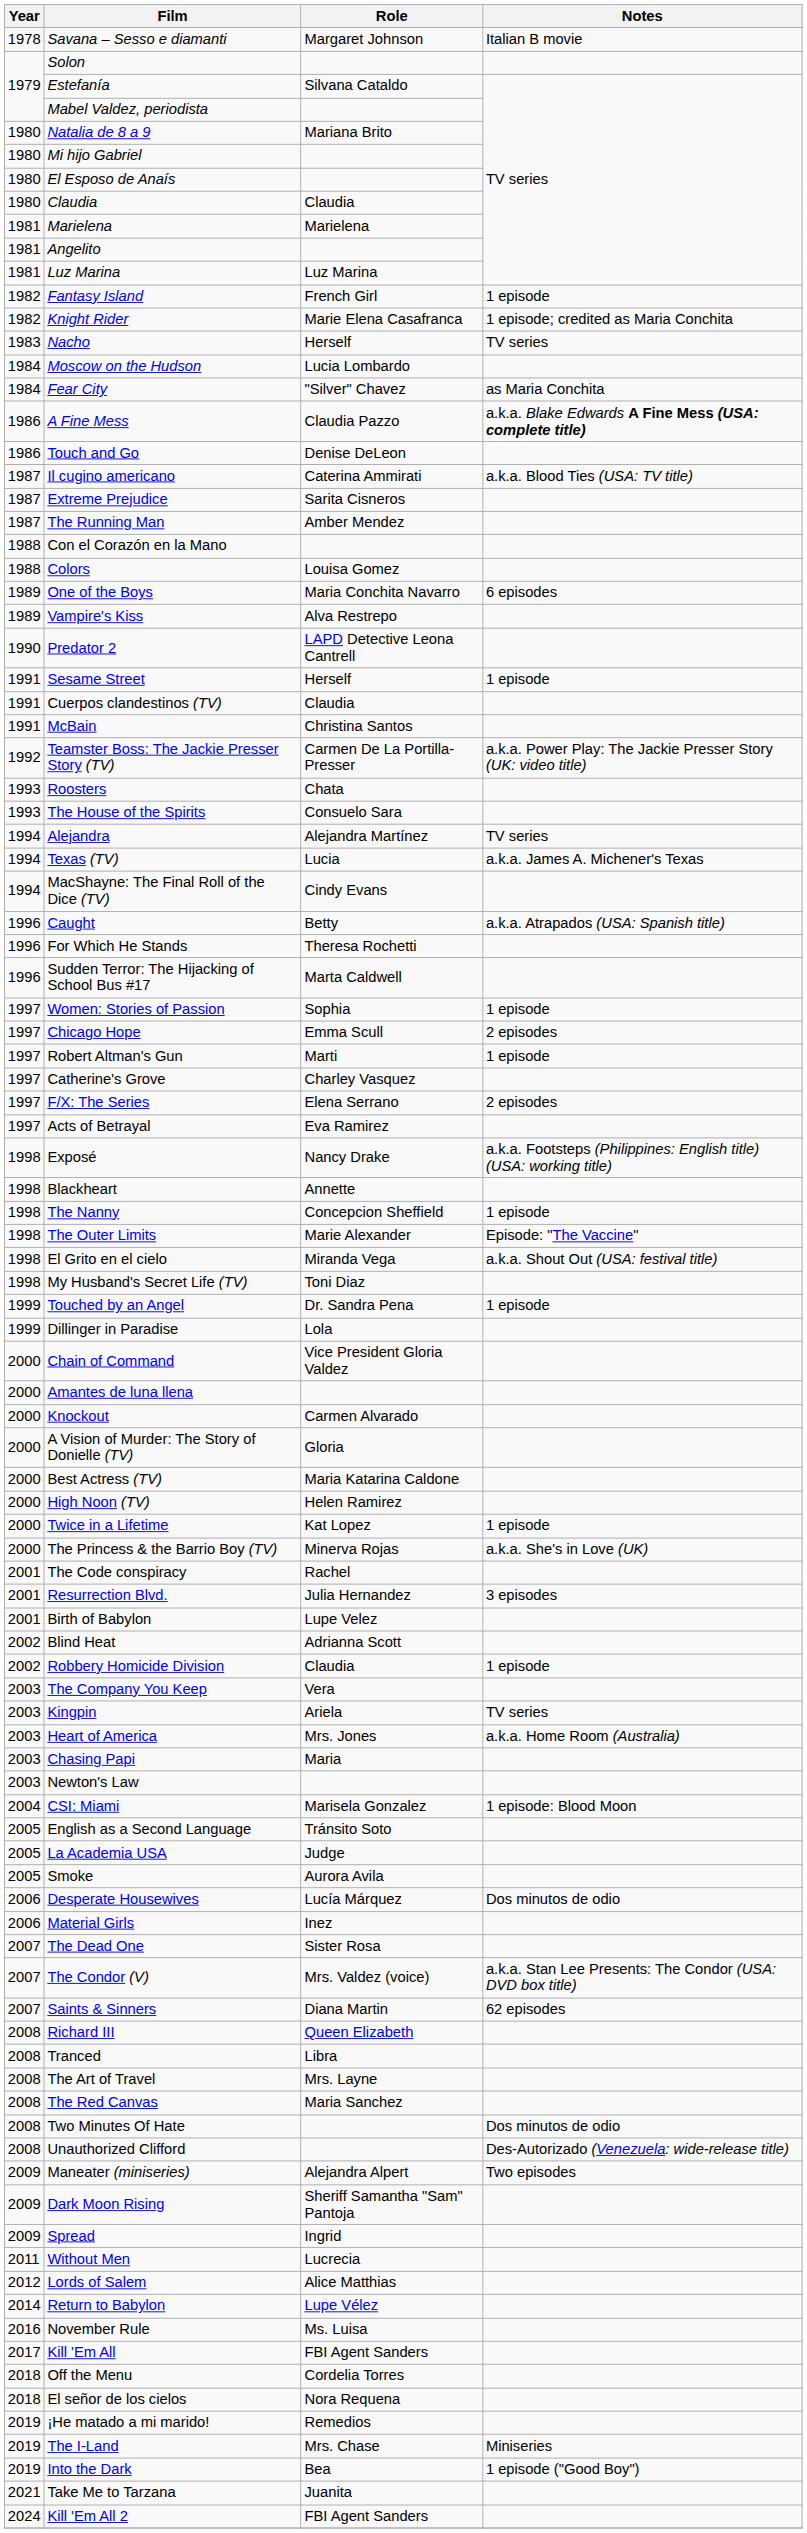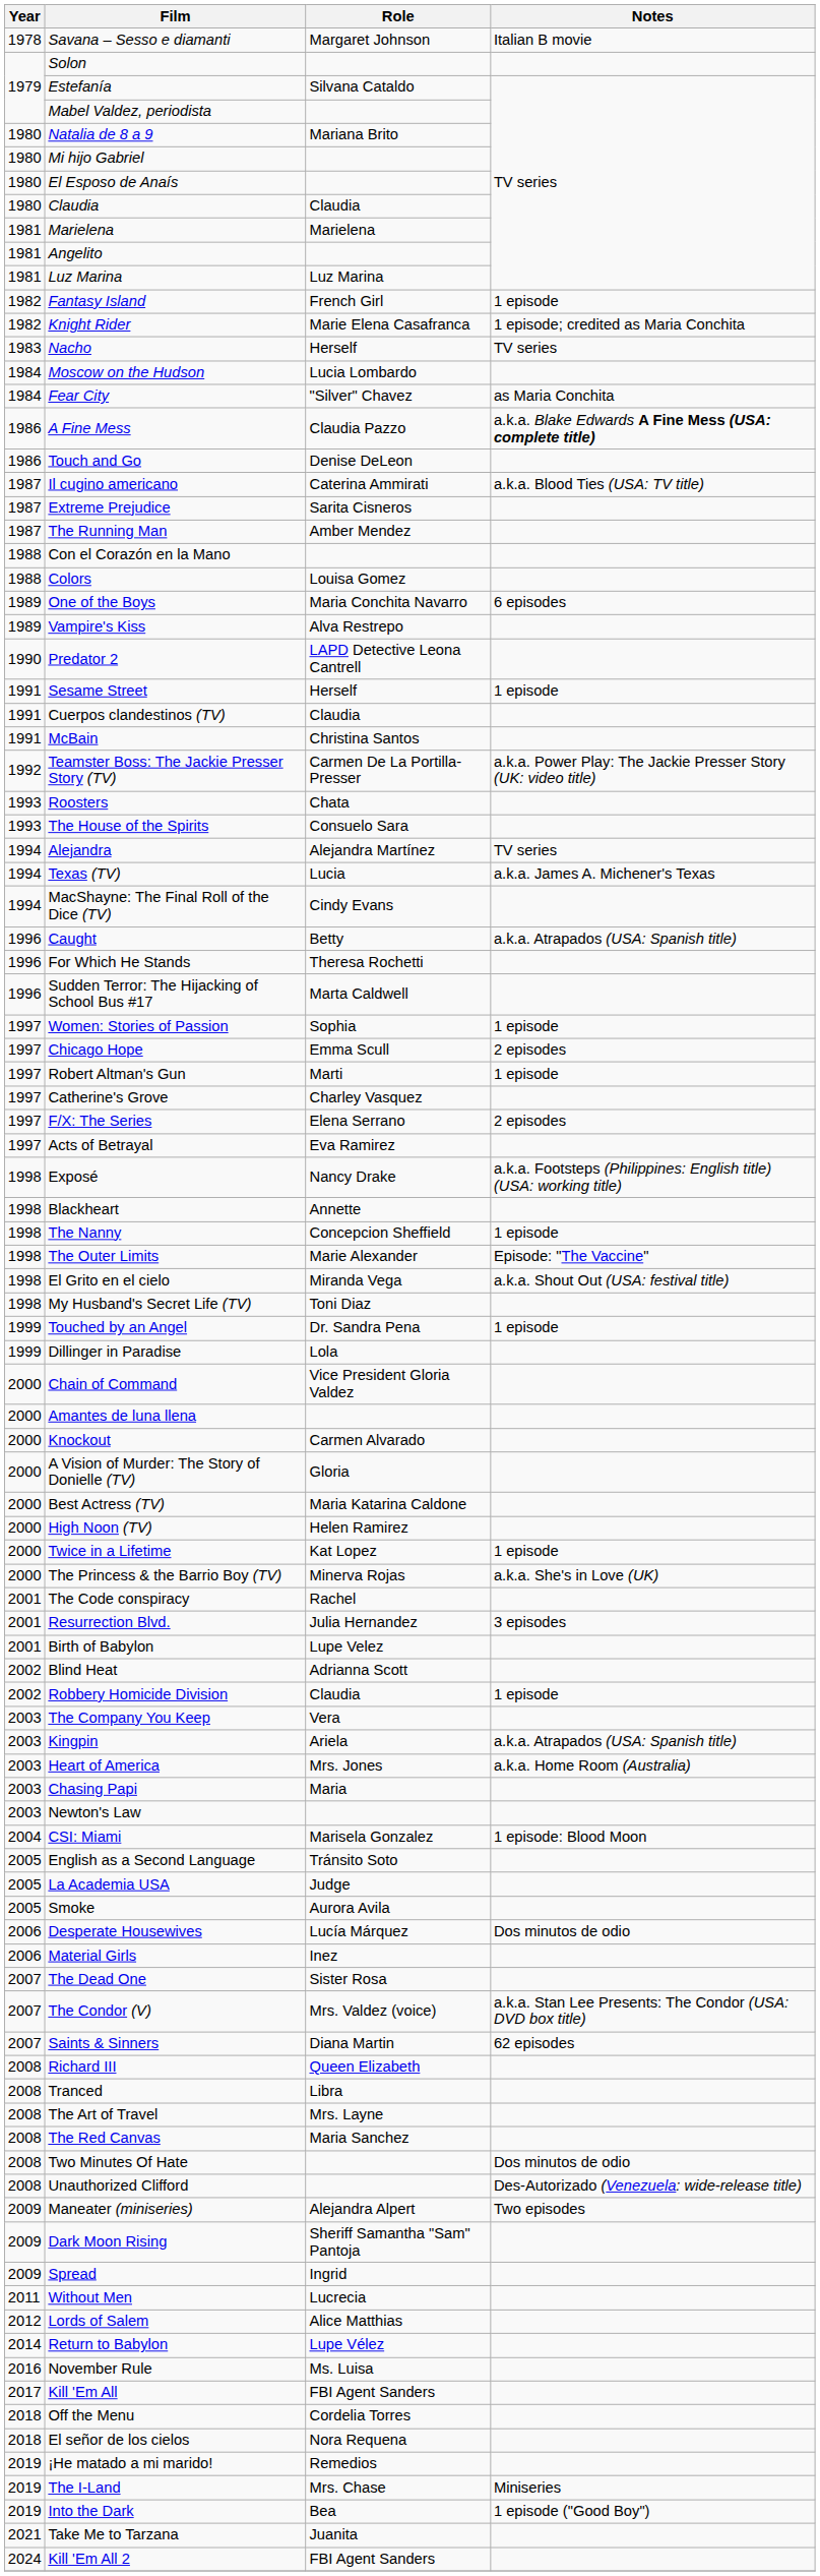 <table class="wikitable sortable">
 <tr>
 <th>Year</th>
 <th>Film</th>
 <th>Role</th>
 <th class="unsortable">Notes</th>
 </tr>
 <tr>
 <td>1978</td>
 <td><em>Savana – Sesso e diamanti</em></td>
 <td>Margaret Johnson</td>
 <td>Italian B movie</td>
 </tr>
 <tr>
 <td rowspan="3">1979</td>
 <td><em>Solon</em></td>
 <td></td>
 <td></td>
 </tr>
 <tr>
 <td><em>Estefanía</em></td>
 <td>Silvana Cataldo</td>
 <td rowspan="9">TV series</td>
 </tr>
 <tr>
 <td><em>Mabel Valdez, periodista</em></td>
 <td></td>
 </tr>
 <tr>
 <td>1980</td>
 <td><em><a href='#'>Natalia de 8 a 9</a></em></td>
 <td>Mariana Brito</td>
 </tr>
 <tr>
 <td>1980</td>
 <td><em>Mi hijo Gabriel</em></td>
 <td></td>
 </tr>
 <tr>
 <td>1980</td>
 <td><em>El Esposo de Anaís</em></td>
 <td></td>
 </tr>
 <tr>
 <td>1980</td>
 <td><em>Claudia</em></td>
 <td>Claudia</td>
 </tr>
 <tr>
 <td>1981</td>
 <td><em>Marielena</em></td>
 <td>Marielena</td>
 </tr>
 <tr>
 <td>1981</td>
 <td><em>Angelito</em></td>
 <td></td>
 </tr>
 <tr>
 <td>1981</td>
 <td><em>Luz Marina</em></td>
 <td>Luz Marina</td>
 </tr>
 <tr>
 <td>1982</td>
 <td><em><a href='#'>Fantasy Island</a></em></td>
 <td>French Girl</td>
 <td>1 episode</td>
 </tr>
 <tr>
 <td>1982</td>
 <td><em><a href='#'>Knight Rider</a></em></td>
 <td>Marie Elena Casafranca</td>
 <td>1 episode; credited as Maria Conchita</td>
 </tr>
 <tr>
 <td>1983</td>
 <td><em><a href='#'>Nacho</a></em></td>
 <td>Herself</td>
 <td>TV series</td>
 </tr>
 <tr>
 <td>1984</td>
 <td><em><a href='#'>Moscow on the Hudson</a></em></td>
 <td>Lucia Lombardo</td>
 <td></td>
 </tr>
 <tr>
 <td>1984</td>
 <td><em><a href='#'>Fear City</a></em></td>
 <td>"Silver" Chavez</td>
 <td>as Maria Conchita</td>
 </tr>
 <tr>
 <td>1986</td>
 <td><em><a href='#'>A Fine Mess</a></em></td>
 <td>Claudia Pazzo</td>
 <td>a.k.a. <em>Blake Edwards<strong> </em>A Fine Mess<em> (USA: complete title)</td>
 </tr>
 <tr>
 <td>1986</td>
 <td></em><a href='#'>Touch and Go</a><em></td>
 <td>Denise DeLeon</td>
 <td></td>
 </tr>
 <tr>
 <td>1987</td>
 <td></em><a href='#'>Il cugino americano</a><em></td>
 <td>Caterina Ammirati</td>
 <td>a.k.a. </em>Blood Ties<em> (USA: TV title)</td>
 </tr>
 <tr>
 <td>1987</td>
 <td></em><a href='#'>Extreme Prejudice</a><em></td>
 <td>Sarita Cisneros</td>
 <td></td>
 </tr>
 <tr>
 <td>1987</td>
 <td></em><a href='#'>The Running Man</a><em></td>
 <td>Amber Mendez</td>
 <td></td>
 </tr>
 <tr>
 <td>1988</td>
 <td></em>Con el Corazón en la Mano<em></td>
 <td></td>
 <td></td>
 </tr>
 <tr>
 <td>1988</td>
 <td></em><a href='#'>Colors</a><em></td>
 <td>Louisa Gomez</td>
 <td></td>
 </tr>
 <tr>
 <td>1989</td>
 <td></em><a href='#'>One of the Boys</a><em></td>
 <td>Maria Conchita Navarro</td>
 <td>6 episodes</td>
 </tr>
 <tr>
 <td>1989</td>
 <td></em><a href='#'>Vampire's Kiss</a><em></td>
 <td>Alva Restrepo</td>
 <td></td>
 </tr>
 <tr>
 <td>1990</td>
 <td></em><a href='#'>Predator 2</a><em></td>
 <td><a href='#'>LAPD</a> Detective Leona Cantrell</td>
 <td></td>
 </tr>
 <tr>
 <td>1991</td>
 <td></em><a href='#'>Sesame Street</a><em></td>
 <td>Herself</td>
 <td>1 episode</td>
 </tr>
 <tr>
 <td>1991</td>
 <td></em>Cuerpos clandestinos<em> (TV)</td>
 <td>Claudia</td>
 <td></td>
 </tr>
 <tr>
 <td>1991</td>
 <td></em><a href='#'>McBain</a><em></td>
 <td>Christina Santos</td>
 <td></td>
 </tr>
 <tr>
 <td>1992</td>
 <td></em><a href='#'>Teamster Boss: The Jackie Presser Story</a><em> (TV)</td>
 <td>Carmen De La Portilla-Presser</td>
 <td>a.k.a. </em>Power Play: The Jackie Presser Story<em> (UK: video title)</td>
 </tr>
 <tr>
 <td>1993</td>
 <td></em><a href='#'>Roosters</a><em></td>
 <td>Chata</td>
 <td></td>
 </tr>
 <tr>
 <td>1993</td>
 <td></em><a href='#'>The House of the Spirits</a><em></td>
 <td>Consuelo Sara</td>
 <td></td>
 </tr>
 <tr>
 <td>1994</td>
 <td></em><a href='#'>Alejandra</a><em></td>
 <td>Alejandra Martínez</td>
 <td>TV series</td>
 </tr>
 <tr>
 <td>1994</td>
 <td></em><a href='#'>Texas</a><em> (TV)</td>
 <td>Lucia</td>
 <td>a.k.a. </em>James A. Michener's Texas<em></td>
 </tr>
 <tr>
 <td>1994</td>
 <td></em>MacShayne: The Final Roll of the Dice<em> (TV)</td>
 <td>Cindy Evans</td>
 <td></td>
 </tr>
 <tr>
 <td>1996</td>
 <td></em><a href='#'>Caught</a><em></td>
 <td>Betty</td>
 <td>a.k.a. </em>Atrapados<em> (USA: Spanish title)</td>
 </tr>
 <tr>
 <td>1996</td>
 <td></em>For Which He Stands<em></td>
 <td>Theresa Rochetti</td>
 <td></td>
 </tr>
 <tr>
 <td>1996</td>
 <td></em>Sudden Terror: The Hijacking of School Bus #17<em></td>
 <td>Marta Caldwell</td>
 <td></td>
 </tr>
 <tr>
 <td>1997</td>
 <td></em><a href='#'>Women: Stories of Passion</a><em></td>
 <td>Sophia</td>
 <td>1 episode</td>
 </tr>
 <tr>
 <td>1997</td>
 <td></em><a href='#'>Chicago Hope</a><em></td>
 <td>Emma Scull</td>
 <td>2 episodes</td>
 </tr>
 <tr>
 <td>1997</td>
 <td></em>Robert Altman's Gun<em></td>
 <td>Marti</td>
 <td>1 episode</td>
 </tr>
 <tr>
 <td>1997</td>
 <td></em>Catherine's Grove<em></td>
 <td>Charley Vasquez</td>
 <td></td>
 </tr>
 <tr>
 <td>1997</td>
 <td></em><a href='#'>F/X: The Series</a><em></td>
 <td>Elena Serrano</td>
 <td>2 episodes</td>
 </tr>
 <tr>
 <td>1997</td>
 <td></em>Acts of Betrayal<em></td>
 <td>Eva Ramirez</td>
 <td></td>
 </tr>
 <tr>
 <td>1998</td>
 <td></em>Exposé<em></td>
 <td>Nancy Drake</td>
 <td>a.k.a. </em>Footsteps<em> (Philippines: English title) (USA: working title)</td>
 </tr>
 <tr>
 <td>1998</td>
 <td></em>Blackheart<em></td>
 <td>Annette</td>
 <td></td>
 </tr>
 <tr>
 <td>1998</td>
 <td></em><a href='#'>The Nanny</a><em></td>
 <td>Concepcion Sheffield</td>
 <td>1 episode</td>
 </tr>
 <tr>
 <td>1998</td>
 <td></em><a href='#'>The Outer Limits</a><em></td>
 <td>Marie Alexander</td>
 <td>Episode: "<a href='#'>The Vaccine</a>"</td>
 </tr>
 <tr>
 <td>1998</td>
 <td></em>El Grito en el cielo<em></td>
 <td>Miranda Vega</td>
 <td>a.k.a. </em>Shout Out<em> (USA: festival title)</td>
 </tr>
 <tr>
 <td>1998</td>
 <td></em>My Husband's Secret Life<em> (TV)</td>
 <td>Toni Diaz</td>
 <td></td>
 </tr>
 <tr>
 <td>1999</td>
 <td></em><a href='#'>Touched by an Angel</a><em></td>
 <td>Dr. Sandra Pena</td>
 <td>1 episode</td>
 </tr>
 <tr>
 <td>1999</td>
 <td></em>Dillinger in Paradise<em></td>
 <td>Lola</td>
 <td></td>
 </tr>
 <tr>
 <td>2000</td>
 <td></em><a href='#'>Chain of Command</a><em></td>
 <td>Vice President Gloria Valdez</td>
 <td></td>
 </tr>
 <tr>
 <td>2000</td>
 <td></em><a href='#'>Amantes de luna llena</a><em></td>
 <td></td>
 <td></td>
 </tr>
 <tr>
 <td>2000</td>
 <td></em><a href='#'>Knockout</a><em></td>
 <td>Carmen Alvarado</td>
 <td></td>
 </tr>
 <tr>
 <td>2000</td>
 <td></em>A Vision of Murder: The Story of Donielle<em> (TV)</td>
 <td>Gloria</td>
 <td></td>
 </tr>
 <tr>
 <td>2000</td>
 <td></em>Best Actress<em> (TV)</td>
 <td>Maria Katarina Caldone</td>
 <td></td>
 </tr>
 <tr>
 <td>2000</td>
 <td></em><a href='#'>High Noon</a><em> (TV)</td>
 <td>Helen Ramirez</td>
 <td></td>
 </tr>
 <tr>
 <td>2000</td>
 <td></em><a href='#'>Twice in a Lifetime</a><em></td>
 <td>Kat Lopez</td>
 <td>1 episode</td>
 </tr>
 <tr>
 <td>2000</td>
 <td></em>The Princess & the Barrio Boy<em> (TV)</td>
 <td>Minerva Rojas</td>
 <td>a.k.a. </em>She's in Love<em> (UK)</td>
 </tr>
 <tr>
 <td>2001</td>
 <td></em>The Code conspiracy<em></td>
 <td>Rachel</td>
 <td></td>
 </tr>
 <tr>
 <td>2001</td>
 <td></em><a href='#'>Resurrection Blvd.</a><em></td>
 <td>Julia Hernandez</td>
 <td>3 episodes</td>
 </tr>
 <tr>
 <td>2001</td>
 <td></em>Birth of Babylon<em></td>
 <td>Lupe Velez</td>
 <td></td>
 </tr>
 <tr>
 <td>2002</td>
 <td></em>Blind Heat<em></td>
 <td>Adrianna Scott</td>
 <td></td>
 </tr>
 <tr>
 <td>2002</td>
 <td></em><a href='#'>Robbery Homicide Division</a><em></td>
 <td>Claudia</td>
 <td>1 episode</td>
 </tr>
 <tr>
 <td>2003</td>
 <td></em><a href='#'>The Company You Keep</a><em></td>
 <td>Vera</td>
 <td></td>
 </tr>
 <tr>
 <td>2003</td>
 <td></em><a href='#'>Kingpin</a><em></td>
 <td>Ariela</td>
-<td>TV series</td>
+<td>a.k.a. </em>Atrapados<em> (USA: Spanish title)</td>
 </tr>
 <tr>
 <td>2003</td>
 <td></em><a href='#'>Heart of America</a><em></td>
 <td>Mrs. Jones</td>
 <td>a.k.a. </em>Home Room<em> (Australia)</td>
 </tr>
 <tr>
 <td>2003</td>
 <td></em><a href='#'>Chasing Papi</a><em></td>
 <td>Maria</td>
 <td></td>
 </tr>
 <tr>
 <td>2003</td>
 <td></em>Newton's Law<em></td>
 <td></td>
 <td></td>
 </tr>
 <tr>
 <td>2004</td>
 <td></em><a href='#'>CSI: Miami</a><em></td>
 <td>Marisela Gonzalez</td>
 <td>1 episode: Blood Moon</td>
 </tr>
 <tr>
 <td>2005</td>
 <td></em>English as a Second Language<em></td>
 <td>Tránsito Soto</td>
 <td></td>
 </tr>
 <tr>
 <td>2005</td>
 <td></em><a href='#'>La Academia USA</a><em></td>
 <td>Judge</td>
 <td></td>
 </tr>
 <tr>
 <td>2005</td>
 <td></em>Smoke<em></td>
 <td>Aurora Avila</td>
 <td></td>
 </tr>
 <tr>
 <td>2006</td>
 <td></em><a href='#'>Desperate Housewives</a><em></td>
 <td>Lucía Márquez</td>
 <td></em>Dos minutos de odio<em></td>
 </tr>
 <tr>
 <td>2006</td>
 <td></em><a href='#'>Material Girls</a><em></td>
 <td>Inez</td>
 <td></td>
 </tr>
 <tr>
 <td>2007</td>
 <td></em><a href='#'>The Dead One</a><em></td>
 <td>Sister Rosa</td>
 <td></td>
 </tr>
 <tr>
 <td>2007</td>
 <td></em><a href='#'>The Condor</a><em> (V)</td>
 <td>Mrs. Valdez (voice)</td>
 <td>a.k.a. </em>Stan Lee Presents: The Condor<em> (USA: DVD box title)</td>
 </tr>
 <tr>
 <td>2007</td>
 <td></em><a href='#'>Saints & Sinners</a><em></td>
 <td>Diana Martin</td>
 <td>62 episodes</td>
 </tr>
 <tr>
 <td>2008</td>
 <td></em><a href='#'>Richard III</a><em></td>
 <td><a href='#'>Queen Elizabeth</a></td>
 <td></td>
 </tr>
 <tr>
 <td>2008</td>
 <td></em>Tranced<em></td>
 <td>Libra</td>
 <td></td>
 </tr>
 <tr>
 <td>2008</td>
 <td></em>The Art of Travel<em></td>
 <td>Mrs. Layne</td>
 <td></td>
 </tr>
 <tr>
 <td>2008</td>
 <td></em><a href='#'>The Red Canvas</a><em></td>
 <td>Maria Sanchez</td>
 <td></td>
 </tr>
 <tr>
 <td>2008</td>
 <td></em>Two Minutes Of Hate<em></td>
 <td></td>
 <td></em>Dos minutos de odio<em></td>
 </tr>
 <tr>
 <td>2008</td>
 <td></em>Unauthorized Clifford<em></td>
 <td></td>
 <td></em>Des-Autorizado<em> (<a href='#'>Venezuela</a>: wide-release title)</td>
 </tr>
 <tr>
 <td>2009</td>
 <td></em>Maneater<em> (miniseries)</td>
 <td>Alejandra Alpert</td>
 <td>Two episodes</td>
 </tr>
 <tr>
 <td>2009</td>
 <td></em><a href='#'>Dark Moon Rising</a><em></td>
 <td>Sheriff Samantha "Sam" Pantoja</td>
 <td></td>
 </tr>
 <tr>
 <td>2009</td>
 <td></em><a href='#'>Spread</a><em></td>
 <td>Ingrid</td>
 <td></td>
 </tr>
 <tr>
 <td>2011</td>
 <td></em><a href='#'>Without Men</a><em></td>
 <td>Lucrecia</td>
 <td></td>
 </tr>
 <tr>
 <td>2012</td>
 <td></em><a href='#'>Lords of Salem</a><em></td>
 <td>Alice Matthias</td>
 <td></td>
 </tr>
 <tr>
 <td>2014</td>
 <td></em><a href='#'>Return to Babylon</a><em></td>
 <td><a href='#'>Lupe Vélez</a></td>
 <td></td>
 </tr>
 <tr>
 <td>2016</td>
 <td></em>November Rule<em></td>
 <td>Ms. Luisa</td>
 <td></td>
 </tr>
 <tr>
 <td>2017</td>
 <td></em><a href='#'>Kill 'Em All</a><em></td>
 <td>FBI Agent Sanders</td>
 <td></td>
 </tr>
 <tr>
 <td>2018</td>
 <td></em>Off the Menu<em></td>
 <td>Cordelia Torres</td>
 <td></td>
 </tr>
 <tr>
 <td>2018</td>
 <td></em>El señor de los cielos<em></td>
 <td>Nora Requena</td>
 <td></td>
 </tr>
 <tr>
 <td>2019</td>
 <td></em>¡He matado a mi marido!<em></td>
 <td>Remedios</td>
 <td></td>
 </tr>
 <tr>
 <td>2019</td>
 <td></em><a href='#'>The I-Land</a><em></td>
 <td>Mrs. Chase</td>
 <td>Miniseries</td>
 </tr>
 <tr>
 <td>2019</td>
 <td></em><a href='#'>Into the Dark</a><em></td>
 <td>Bea</td>
 <td>1 episode ("Good Boy")</td>
 </tr>
 <tr>
 <td>2021</td>
 <td></em>Take Me to Tarzana<em></td>
 <td>Juanita</td>
 <td></td>
 </tr>
 <tr>
 <td>2024</td>
 <td></em><a href='#'>Kill 'Em All 2</a><em></td>
 <td>FBI Agent Sanders</td>
 <td></td>
 </tr>
 <tr>
 </tr>
 </table>
